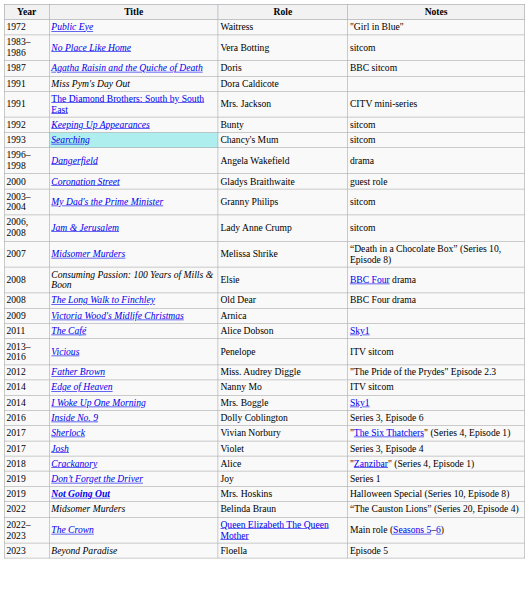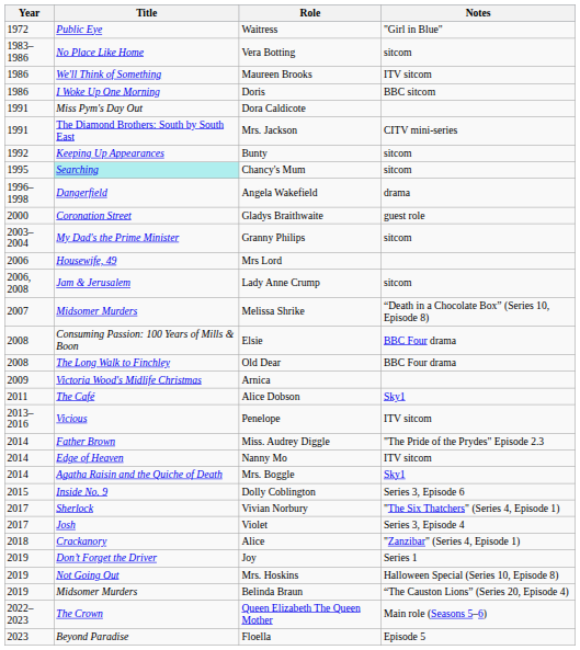 <table class="wikitable">
 <tr style="background:#b0c4de; text-align:center;">
 <th>Year</th>
 <th>Title</th>
 <th>Role</th>
 <th>Notes</th>
 </tr>
 <tr>
 <td>1972</td>
 <td><em><a href='#'>Public Eye</a></em></td>
 <td>Waitress</td>
 <td>"Girl in Blue"</td>
 </tr>
 <tr>
 <td>1983–1986</td>
 <td><em><a href='#'>No Place Like Home</a></em></td>
 <td>Vera Botting</td>
 <td>sitcom</td>
 </tr>
 <tr>
-<td>1987</td>
-<td><em><a href='#'>Agatha Raisin and the Quiche of Death</a></em></td>
+<td>1986</td>
+<td><em><a href='#'>We'll Think of Something</a></em></td>
+<td>Maureen Brooks</td>
+<td>ITV sitcom</td>
+</tr>
+<tr>
+<td>1986</td>
+<td><em><a href='#'>I Woke Up One Morning</a></em></td>
 <td>Doris</td>
 <td>BBC sitcom</td>
 </tr>
 <tr>
 <td>1991</td>
 <td><em>Miss Pym's Day Out</em></td>
 <td>Dora Caldicote</td>
 <td></td>
 </tr>
 <tr>
 <td>1991</td>
 <td><a href='#'>The Diamond Brothers: South by South East</a></td>
 <td>Mrs. Jackson</td>
 <td>CITV mini-series</td>
 </tr>
 <tr>
 <td>1992</td>
 <td><em><a href='#'>Keeping Up Appearances</a></em></td>
 <td>Bunty</td>
 <td>sitcom</td>
 </tr>
 <tr>
-<td>1993</td>
+<td>1995</td>
 <td style="background: paleturquoise;"><em><a href='#'>Searching</a></em></td>
 <td>Chancy's Mum</td>
 <td>sitcom</td>
 </tr>
 <tr>
 <td>1996–1998</td>
 <td><em><a href='#'>Dangerfield</a></em></td>
 <td>Angela Wakefield</td>
 <td>drama</td>
 </tr>
 <tr>
 <td>2000</td>
 <td><em><a href='#'>Coronation Street</a></em></td>
 <td>Gladys Braithwaite</td>
 <td>guest role</td>
 </tr>
 <tr>
 <td>2003–2004</td>
 <td><em><a href='#'>My Dad's the Prime Minister</a></em></td>
 <td>Granny Philips</td>
 <td>sitcom</td>
+</tr>
+<tr>
+<td>2006</td>
+<td><em><a href='#'>Housewife, 49</a></em></td>
+<td>Mrs Lord</td>
+<td></td>
 </tr>
 <tr>
 <td>2006, 2008</td>
 <td><em><a href='#'>Jam & Jerusalem</a></em></td>
 <td>Lady Anne Crump</td>
 <td>sitcom</td>
 </tr>
 <tr>
 <td>2007</td>
 <td><em><a href='#'>Midsomer Murders</a></em></td>
 <td>Melissa Shrike</td>
 <td>“Death in a Chocolate Box” (Series 10, Episode 8)</td>
 </tr>
 <tr>
 <td>2008</td>
 <td><em>Consuming Passion: 100 Years of Mills & Boon</em></td>
 <td>Elsie</td>
 <td><a href='#'>BBC Four</a> drama</td>
 </tr>
 <tr>
 <td>2008</td>
 <td><em><a href='#'>The Long Walk to Finchley</a></em></td>
 <td>Old Dear</td>
 <td>BBC Four drama</td>
 </tr>
 <tr>
 <td>2009</td>
 <td><em><a href='#'>Victoria Wood's Midlife Christmas</a></em></td>
 <td>Arnica</td>
 <td></td>
 </tr>
 <tr>
 <td>2011</td>
 <td><em><a href='#'>The Café</a></em></td>
 <td>Alice Dobson</td>
 <td><a href='#'>Sky1</a></td>
 </tr>
 <tr>
 <td>2013–2016</td>
 <td><em><a href='#'>Vicious</a></em></td>
 <td>Penelope</td>
 <td>ITV sitcom</td>
 </tr>
 <tr>
-<td>2012</td>
+<td>2014</td>
 <td><em><a href='#'>Father Brown</a></em></td>
 <td>Miss. Audrey Diggle</td>
 <td>"The Pride of the Prydes" Episode 2.3</td>
 </tr>
 <tr>
 <td>2014</td>
 <td><em><a href='#'>Edge of Heaven</a></em></td>
 <td>Nanny Mo</td>
 <td>ITV sitcom</td>
 </tr>
 <tr>
 <td>2014</td>
-<td><em><a href='#'>I Woke Up One Morning</a></em></td>
+<td><em><a href='#'>Agatha Raisin and the Quiche of Death</a></em></td>
 <td>Mrs. Boggle</td>
 <td><a href='#'>Sky1</a></td>
 </tr>
 <tr>
-<td>2016</td>
+<td>2015</td>
 <td><em><a href='#'>Inside No. 9</a></em></td>
 <td>Dolly Coblington</td>
 <td>Series 3, Episode 6</td>
 </tr>
 <tr>
 <td>2017</td>
 <td><em><a href='#'>Sherlock</a></em></td>
 <td>Vivian Norbury</td>
 <td>"<a href='#'>The Six Thatchers</a>" (Series 4, Episode 1)</td>
 </tr>
 <tr>
 <td>2017</td>
 <td><a href='#'><em>Josh</em></a></td>
 <td>Violet</td>
 <td>Series 3, Episode 4</td>
 </tr>
 <tr>
 <td>2018</td>
 <td><em><a href='#'>Crackanory</a></em></td>
 <td>Alice</td>
 <td>"<a href='#'>Zanzibar</a>" (Series 4, Episode 1)</td>
 </tr>
 <tr>
 <td>2019</td>
 <td><em><a href='#'>Don’t Forget the Driver</a></em></td>
 <td>Joy</td>
 <td>Series 1</td>
 </tr>
 <tr>
 <td>2019</td>
-<td><strong><em><a href='#'>Not Going Out</a></em></strong></td>
+<td><em><a href='#'>Not Going Out</a></em></td>
 <td>Mrs. Hoskins</td>
 <td>Halloween Special (Series 10, Episode 8)</td>
 </tr>
 <tr>
-<td>2022</td>
+<td>2019</td>
 <td><em>Midsomer Murders</em></td>
 <td>Belinda Braun</td>
 <td>“The Causton Lions” (Series 20, Episode 4)</td>
 </tr>
 <tr>
 <td>2022–2023</td>
 <td><em><a href='#'>The Crown</a></em></td>
 <td><a href='#'>Queen Elizabeth The Queen Mother</a></td>
 <td>Main role (<a href='#'>Seasons 5</a>–<a href='#'>6</a>)</td>
 </tr>
 <tr>
 <td>2023</td>
 <td><em>Beyond Paradise</em></td>
 <td>Floella</td>
 <td>Episode 5</td>
 </tr>
 </table>
